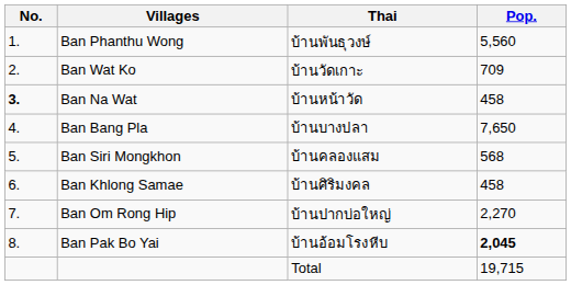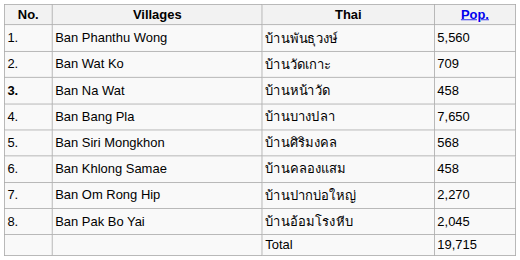 <table class="wikitable" style="width:50%;">
 <tr>
 <th>No.</th>
 <th>Villages</th>
 <th>Thai</th>
 <th><a href='#'>Pop.</a></th>
 </tr>
 <tr>
 <td>1.</td>
 <td>Ban Phanthu Wong</td>
 <td>บ้านพันธุวงษ์</td>
 <td>5,560</td>
 </tr>
 <tr>
 <td>2.</td>
 <td>Ban Wat Ko</td>
 <td>บ้านวัดเกาะ</td>
 <td>709</td>
 </tr>
 <tr>
 <td><strong>3.</strong></td>
 <td>Ban Na Wat</td>
 <td>บ้านหน้าวัด</td>
 <td>458</td>
 </tr>
 <tr>
 <td>4.</td>
 <td>Ban Bang Pla</td>
 <td>บ้านบางปลา</td>
 <td>7,650</td>
 </tr>
 <tr>
 <td>5.</td>
 <td>Ban Siri Mongkhon</td>
-<td>บ้านคลองแสม</td>
+<td>บ้านศิริมงคล</td>
 <td>568</td>
 </tr>
 <tr>
 <td>6.</td>
 <td>Ban Khlong Samae</td>
-<td>บ้านศิริมงคล</td>
+<td>บ้านคลองแสม</td>
 <td>458</td>
 </tr>
 <tr>
 <td>7.</td>
 <td>Ban Om Rong Hip</td>
 <td>บ้านปากบ่อใหญ่</td>
 <td>2,270</td>
 </tr>
 <tr>
 <td>8.</td>
 <td>Ban Pak Bo Yai</td>
 <td>บ้านอ้อมโรงหีบ</td>
-<td><strong>2,045</strong></td>
+<td>2,045</td>
 </tr>
 <tr>
 <td></td>
 <td></td>
 <td>Total</td>
 <td>19,715</td>
 </tr>
 </table>
